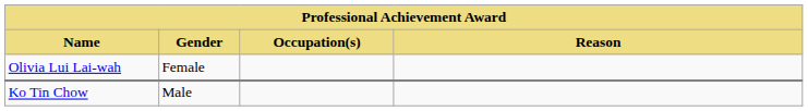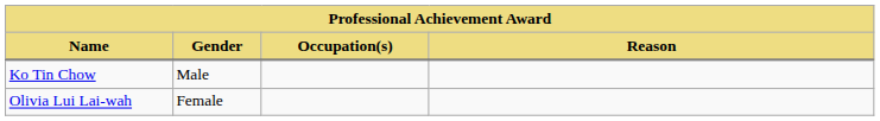 <table class="wikitable" style="font-size:small;" ;>
 <tr style="text-align:center;">
 <th colspan=4 style="background:#eedd82;">Professional Achievement Award</th>
 </tr>
 <tr style="text-align:center;">
 <th style="background:#eedd82;" width="15%">Name</th>
 <th style="background:#eedd82;" width="8%">Gender</th>
 <th style="background:#eedd82;" width="15%">Occupation(s)</th>
 <th style="background:#eedd82;" width="40%">Reason</th>
 </tr>
+<tr style="border-top:2px solid gray;">
+<td><a href='#'>Ko Tin Chow</a></td>
+<td>Male</td>
+<td></td>
+<td></td>
+</tr>
 <tr>
 <td><a href='#'>Olivia Lui Lai-wah</a></td>
 <td>Female</td>
 <td></td>
 <td></td>
 </tr>
-<tr style="border-top:2px solid gray;">
-<td><a href='#'>Ko Tin Chow</a></td>
-<td>Male</td>
-<td></td>
-<td></td>
-</tr>
 </table>
